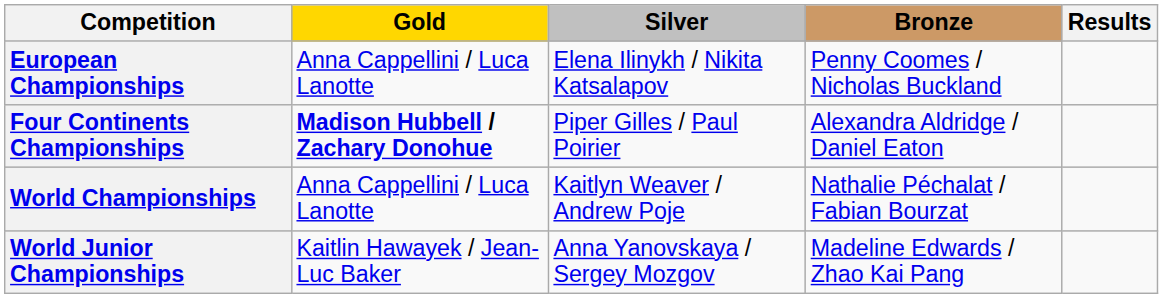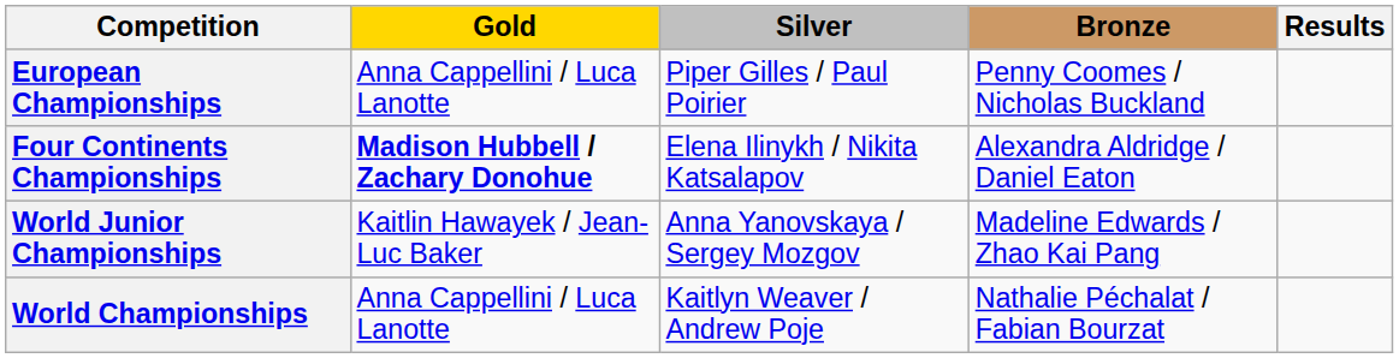 <table class="wikitable unsortable" style="text-align:left; width:90%">
 <tr>
 <th scope="col" style="text-align:center; width:25%">Competition</th>
 <td scope="col" style="text-align:center; width:22.5%; background:gold"><strong>Gold</strong></td>
 <td scope="col" style="text-align:center; width:22.5%; background:silver"><strong>Silver</strong></td>
 <td scope="col" style="text-align:center; width:22.5%; background:#c96"><strong>Bronze</strong></td>
 <th scope="col" style="text-align:center; width:7.5%">Results</th>
 </tr>
 <tr>
 <th scope="row" style="text-align:left"> <a href='#'>European Championships</a></th>
 <td> <a href='#'>Anna Cappellini</a> / <a href='#'>Luca Lanotte</a></td>
-<td> <a href='#'>Elena Ilinykh</a> / <a href='#'>Nikita Katsalapov</a></td>
+<td> <a href='#'>Piper Gilles</a> / <a href='#'>Paul Poirier</a></td>
 <td> <a href='#'>Penny Coomes</a> / <a href='#'>Nicholas Buckland</a></td>
 <td></td>
 </tr>
 <tr>
 <th scope="row" style="text-align:left"> <a href='#'>Four Continents Championships</a></th>
 <td><strong> <a href='#'>Madison Hubbell</a> / <a href='#'>Zachary Donohue</a></strong></td>
-<td> <a href='#'>Piper Gilles</a> / <a href='#'>Paul Poirier</a></td>
+<td> <a href='#'>Elena Ilinykh</a> / <a href='#'>Nikita Katsalapov</a></td>
 <td> <a href='#'>Alexandra Aldridge</a> / <a href='#'>Daniel Eaton</a></td>
+<td></td>
+</tr>
+<tr>
+<th scope="row" style="text-align:left"> <a href='#'>World Junior Championships</a></th>
+<td> <a href='#'>Kaitlin Hawayek</a> / <a href='#'>Jean-Luc Baker</a></td>
+<td> <a href='#'>Anna Yanovskaya</a> / <a href='#'>Sergey Mozgov</a></td>
+<td> <a href='#'>Madeline Edwards</a> / <a href='#'>Zhao Kai Pang</a></td>
 <td></td>
 </tr>
 <tr>
 <th scope="row" style="text-align:left"> <a href='#'>World Championships</a></th>
 <td> <a href='#'>Anna Cappellini</a> / <a href='#'>Luca Lanotte</a></td>
 <td> <a href='#'>Kaitlyn Weaver</a> / <a href='#'>Andrew Poje</a></td>
 <td> <a href='#'>Nathalie Péchalat</a> / <a href='#'>Fabian Bourzat</a></td>
 <td></td>
 </tr>
-<tr>
-<th scope="row" style="text-align:left"> <a href='#'>World Junior Championships</a></th>
-<td> <a href='#'>Kaitlin Hawayek</a> / <a href='#'>Jean-Luc Baker</a></td>
-<td> <a href='#'>Anna Yanovskaya</a> / <a href='#'>Sergey Mozgov</a></td>
-<td> <a href='#'>Madeline Edwards</a> / <a href='#'>Zhao Kai Pang</a></td>
-<td></td>
-</tr>
 </table>
